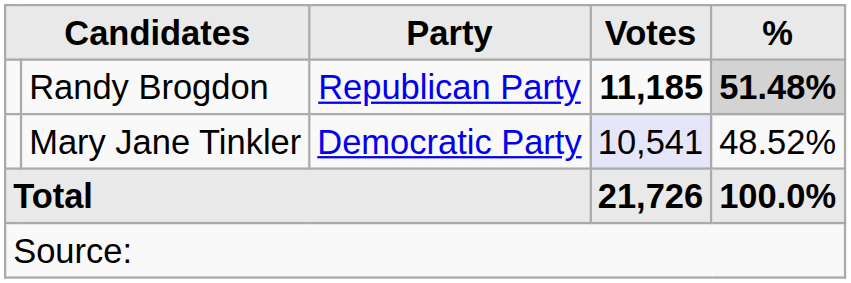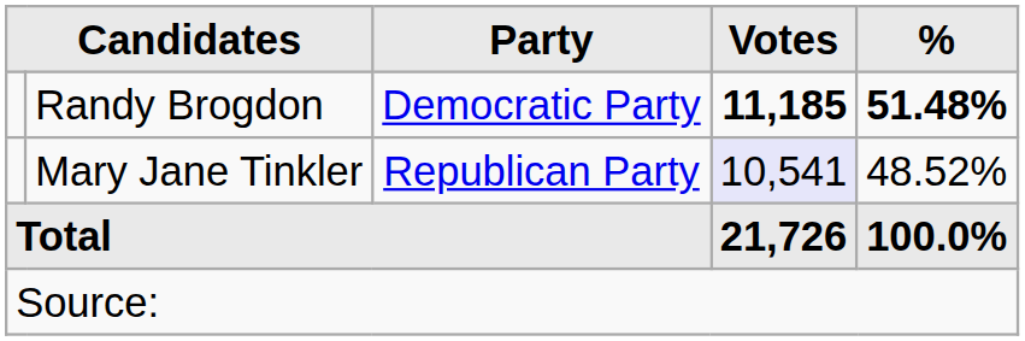 <table class=wikitable style="font-size:95%; text-align:right;">
 <tr>
 <th style="background:#e9e9e9; text-align:center;" colspan="2">Candidates</th>
 <th style="background:#e9e9e9; text-align:center;">Party</th>
 <th style="background:#e9e9e9; text-align:center;">Votes</th>
 <th style="background:#e9e9e9; text-align:center;">%</th>
 </tr>
 <tr>
 <td></td>
 <td align=left>Randy Brogdon</td>
-<td align=center><a href='#'>Republican Party</a></td>
+<td align=center><a href='#'>Democratic Party</a></td>
 <td><strong>11,185</strong></td>
-<td style="background: lightgrey;"><strong>51.48%</strong></td>
+<td><strong>51.48%</strong></td>
 </tr>
 <tr>
 <td></td>
 <td align=left>Mary Jane Tinkler</td>
-<td align=center><a href='#'>Democratic Party</a></td>
+<td align=center><a href='#'>Republican Party</a></td>
 <td style="background: lavender;">10,541</td>
 <td>48.52%</td>
 </tr>
 <tr style="background:#e9e9e9;">
 <td colspan="3" style="text-align:left; "><strong>Total</strong></td>
 <td><strong>21,726</strong></td>
 <td><strong>100.0%</strong></td>
 </tr>
 <tr>
 <td style="text-align:left;" colspan="6">Source: </td>
 </tr>
 </table>
